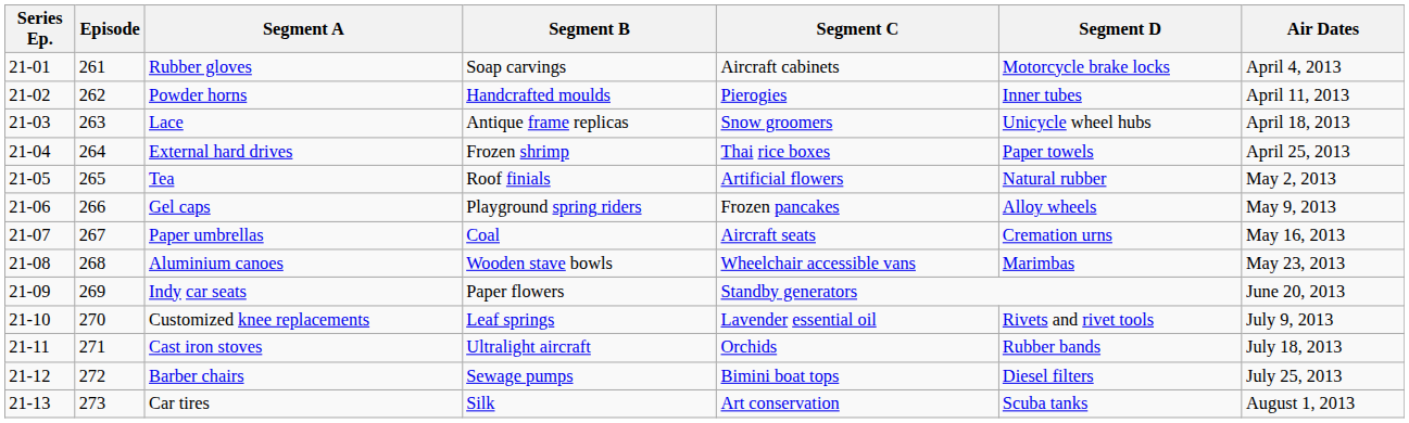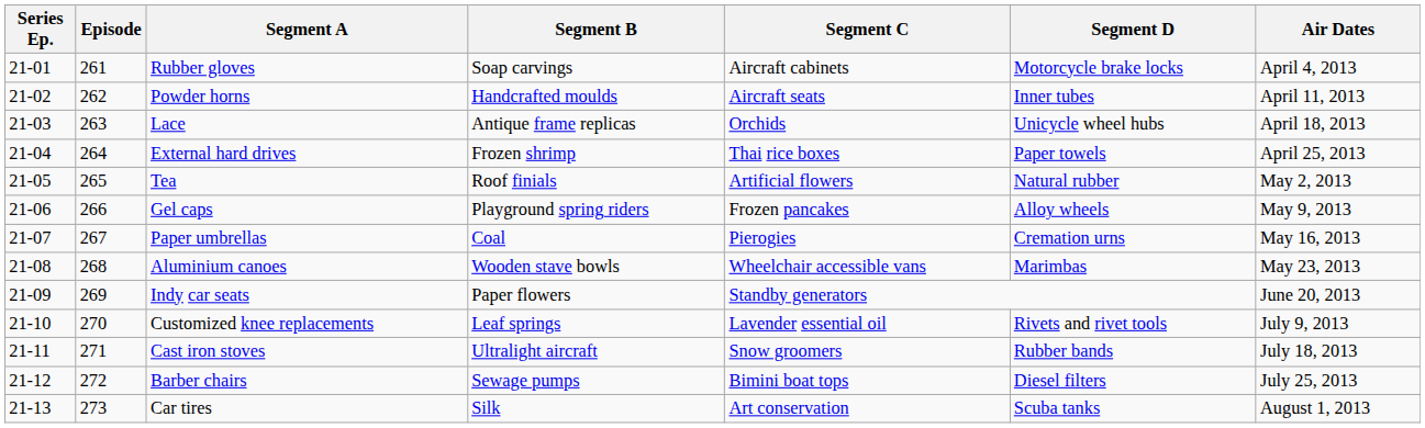 <table class="wikitable" style="width:100%;">
 <tr>
 <th style="width:5%;">Series Ep.</th>
 <th style="width:5%;">Episode</th>
 <th>Segment A</th>
 <th>Segment B</th>
 <th>Segment C</th>
 <th>Segment D</th>
 <th>Air Dates</th>
 </tr>
 <tr>
 <td>21-01</td>
 <td>261</td>
 <td><a href='#'>Rubber gloves</a></td>
 <td>Soap carvings</td>
 <td>Aircraft cabinets</td>
 <td><a href='#'>Motorcycle brake locks</a></td>
 <td>April 4, 2013</td>
 </tr>
 <tr>
 <td>21-02</td>
 <td>262</td>
 <td><a href='#'>Powder horns</a></td>
 <td><a href='#'>Handcrafted moulds</a></td>
-<td><a href='#'>Pierogies</a></td>
+<td><a href='#'>Aircraft seats</a></td>
 <td><a href='#'>Inner tubes</a></td>
 <td>April 11, 2013</td>
 </tr>
 <tr>
 <td>21-03</td>
 <td>263</td>
 <td><a href='#'>Lace</a></td>
 <td>Antique <a href='#'>frame</a> replicas</td>
-<td><a href='#'>Snow groomers</a></td>
+<td><a href='#'>Orchids</a></td>
 <td><a href='#'>Unicycle</a> wheel hubs</td>
 <td>April 18, 2013</td>
 </tr>
 <tr>
 <td>21-04</td>
 <td>264</td>
 <td><a href='#'>External hard drives</a></td>
 <td>Frozen <a href='#'>shrimp</a></td>
 <td><a href='#'>Thai</a> <a href='#'>rice boxes</a></td>
 <td><a href='#'>Paper towels</a></td>
 <td>April 25, 2013</td>
 </tr>
 <tr>
 <td>21-05</td>
 <td>265</td>
 <td><a href='#'>Tea</a></td>
 <td>Roof <a href='#'>finials</a></td>
 <td><a href='#'>Artificial flowers</a></td>
 <td><a href='#'>Natural rubber</a></td>
 <td>May 2, 2013</td>
 </tr>
 <tr>
 <td>21-06</td>
 <td>266</td>
 <td><a href='#'>Gel caps</a></td>
 <td>Playground <a href='#'>spring riders</a></td>
 <td>Frozen <a href='#'>pancakes</a></td>
 <td><a href='#'>Alloy wheels</a></td>
 <td>May 9, 2013</td>
 </tr>
 <tr>
 <td>21-07</td>
 <td>267</td>
 <td><a href='#'>Paper umbrellas</a></td>
 <td><a href='#'>Coal</a></td>
-<td><a href='#'>Aircraft seats</a></td>
+<td><a href='#'>Pierogies</a></td>
 <td><a href='#'>Cremation urns</a></td>
 <td>May 16, 2013</td>
 </tr>
 <tr>
 <td>21-08</td>
 <td>268</td>
 <td><a href='#'>Aluminium canoes</a></td>
 <td><a href='#'>Wooden stave</a> bowls</td>
 <td><a href='#'>Wheelchair accessible vans</a></td>
 <td><a href='#'>Marimbas</a></td>
 <td>May 23, 2013</td>
 </tr>
 <tr>
 <td>21-09</td>
 <td>269</td>
 <td><a href='#'>Indy</a> <a href='#'>car seats</a></td>
 <td>Paper flowers</td>
 <td colspan="2"><a href='#'>Standby generators</a></td>
 <td>June 20, 2013</td>
 </tr>
 <tr>
 <td>21-10</td>
 <td>270</td>
 <td>Customized <a href='#'>knee replacements</a></td>
 <td><a href='#'>Leaf springs</a></td>
 <td><a href='#'>Lavender</a> <a href='#'>essential oil</a></td>
 <td><a href='#'>Rivets</a> and <a href='#'>rivet tools</a></td>
 <td>July 9, 2013</td>
 </tr>
 <tr>
 <td>21-11</td>
 <td>271</td>
 <td><a href='#'>Cast iron stoves</a></td>
 <td><a href='#'>Ultralight aircraft</a></td>
-<td><a href='#'>Orchids</a></td>
+<td><a href='#'>Snow groomers</a></td>
 <td><a href='#'>Rubber bands</a></td>
 <td>July 18, 2013</td>
 </tr>
 <tr>
 <td>21-12</td>
 <td>272</td>
 <td><a href='#'>Barber chairs</a></td>
 <td><a href='#'>Sewage pumps</a></td>
 <td><a href='#'>Bimini boat tops</a></td>
 <td><a href='#'>Diesel filters</a></td>
 <td>July 25, 2013</td>
 </tr>
 <tr>
 <td>21-13</td>
 <td>273</td>
 <td>Car tires</td>
 <td><a href='#'>Silk</a></td>
 <td><a href='#'>Art conservation</a></td>
 <td><a href='#'>Scuba tanks</a></td>
 <td>August 1, 2013</td>
 </tr>
 </table>
